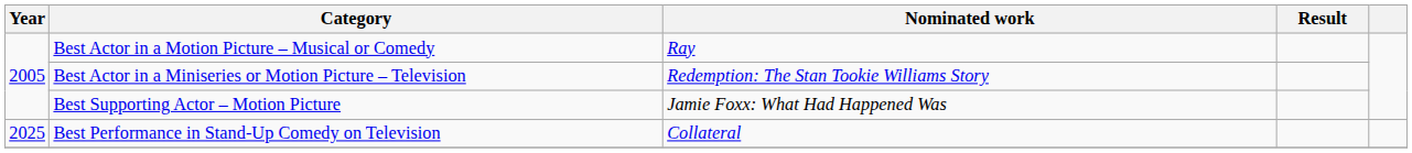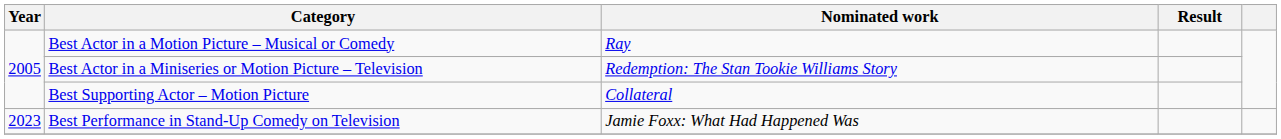 <table class=wikitable>
 <tr>
 <th scope="col" style="width:1em;">Year</th>
 <th scope="col" style="width:39em;">Category</th>
 <th scope="col" style="width:39em;">Nominated work</th>
 <th scope="col" style="width:5em;">Result</th>
 <th scope="col" style="width:2em;"></th>
 </tr>
 <tr>
 <td rowspan="3"><a href='#'>2005</a></td>
 <td><a href='#'>Best Actor in a Motion Picture – Musical or Comedy</a></td>
 <td><em><a href='#'>Ray</a></em></td>
 <td></td>
 <td rowspan="3"></td>
 </tr>
 <tr>
 <td><a href='#'>Best Actor in a Miniseries or Motion Picture – Television</a></td>
 <td><em><a href='#'>Redemption: The Stan Tookie Williams Story</a></em></td>
 <td></td>
 </tr>
 <tr>
 <td><a href='#'>Best Supporting Actor – Motion Picture</a></td>
-<td><em>Jamie Foxx: What Had Happened Was</em></td>
+<td><em><a href='#'>Collateral</a></em></td>
 <td></td>
 </tr>
 <tr>
-<td><a href='#'>2025</a></td>
+<td><a href='#'>2023</a></td>
 <td><a href='#'>Best Performance in Stand-Up Comedy on Television</a></td>
-<td><em><a href='#'>Collateral</a></em></td>
+<td><em>Jamie Foxx: What Had Happened Was</em></td>
 <td></td>
 <td></td>
 </tr>
 <tr>
 </tr>
 </table>
